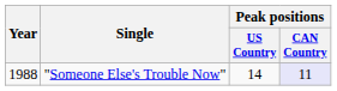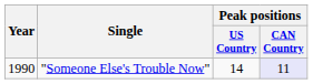 <table class="wikitable" style="text-align:center;">
 <tr>
 <th rowspan="2">Year</th>
 <th rowspan="2">Single</th>
 <th colspan="2">Peak positions</th>
 </tr>
 <tr style="font-size:smaller;">
 <th width="50"><a href='#'>US Country</a></th>
 <th width="50"><a href='#'>CAN Country</a></th>
 </tr>
 <tr>
-<td>1988</td>
+<td>1990</td>
 <td align="left">"<a href='#'>Someone Else's Trouble Now</a>"</td>
 <td>14</td>
 <td style="background: lavender;">11</td>
 </tr>
 </table>
